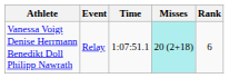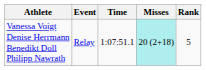 <table class="wikitable" style="font-size:90%">
 <tr>
 <th>Athlete</th>
 <th>Event</th>
 <th>Time</th>
 <th>Misses</th>
 <th>Rank</th>
 </tr>
 <tr align=center>
 <td align=left><a href='#'>Vanessa Voigt</a><br><a href='#'>Denise Herrmann</a><br><a href='#'>Benedikt Doll</a><br><a href='#'>Philipp Nawrath</a></td>
 <td align=left><a href='#'>Relay</a></td>
 <td>1:07:51.1</td>
 <td style="background: paleturquoise;">20 (2+18)</td>
-<td>6</td>
+<td>5</td>
 </tr>
 </table>
